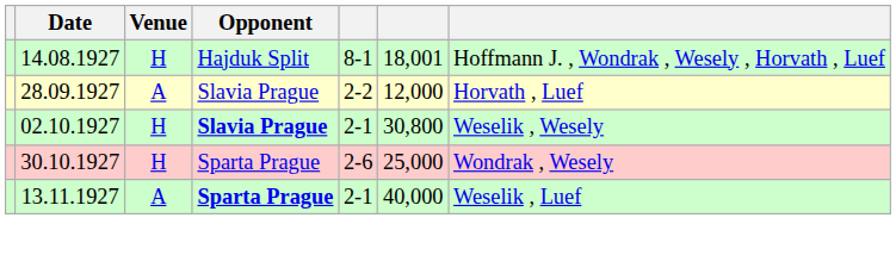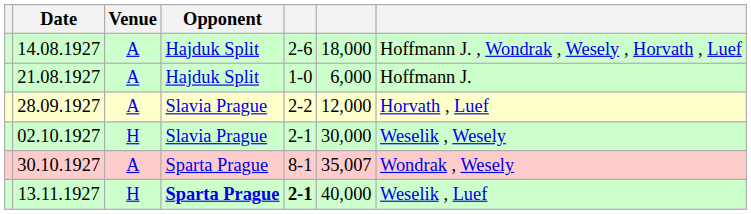 <table class="wikitable" Style="text-align: center">
 <tr>
 <th></th>
 <th>Date</th>
 <th>Venue</th>
 <th>Opponent</th>
 <th></th>
 <th></th>
 <th></th>
 </tr>
 <tr style="background:#cfc">
 <td></td>
 <td>14.08.1927</td>
-<td><a href='#'>H</a></td>
+<td><a href='#'>A</a></td>
 <td align="left"><a href='#'>Hajduk Split</a> </td>
-<td>8-1</td>
-<td align="right">18,001</td>
+<td>2-6</td>
+<td align="right">18,000</td>
 <td align="left">Hoffmann J.   , <a href='#'>Wondrak</a> , <a href='#'>Wesely</a>  , <a href='#'>Horvath</a> , <a href='#'>Luef</a> </td>
+</tr>
+<tr style="background:#cfc">
+<td></td>
+<td>21.08.1927</td>
+<td><a href='#'>A</a></td>
+<td align="left"><a href='#'>Hajduk Split</a> </td>
+<td>1-0</td>
+<td align="right">6,000</td>
+<td align="left">Hoffmann J. </td>
 </tr>
 <tr style="background:#ffc">
 <td></td>
 <td>28.09.1927</td>
 <td><a href='#'>A</a></td>
 <td align="left"><a href='#'>Slavia Prague</a> </td>
 <td>2-2</td>
 <td align="right">12,000</td>
 <td align="left"><a href='#'>Horvath</a> , <a href='#'>Luef</a> </td>
 </tr>
 <tr style="background:#cfc">
 <td></td>
 <td>02.10.1927</td>
 <td><a href='#'>H</a></td>
-<td align="left"><strong><a href='#'>Slavia Prague</a> </strong></td>
+<td align="left"><a href='#'>Slavia Prague</a> </td>
 <td>2-1</td>
-<td align="right">30,800</td>
+<td align="right">30,000</td>
 <td align="left"><a href='#'>Weselik</a> , <a href='#'>Wesely</a> </td>
 </tr>
 <tr style="background:#fcc">
 <td></td>
 <td>30.10.1927</td>
-<td><a href='#'>H</a></td>
+<td><a href='#'>A</a></td>
 <td align="left"><a href='#'>Sparta Prague</a> </td>
-<td>2-6</td>
-<td align="right">25,000</td>
+<td>8-1</td>
+<td align="right">35,007</td>
 <td align="left"><a href='#'>Wondrak</a> , <a href='#'>Wesely</a> </td>
 </tr>
 <tr style="background:#cfc">
 <td></td>
 <td>13.11.1927</td>
-<td><a href='#'>A</a></td>
+<td><a href='#'>H</a></td>
 <td align="left"><strong><a href='#'>Sparta Prague</a> </strong></td>
-<td>2-1</td>
+<td><strong>2-1</strong></td>
 <td align="right">40,000</td>
 <td align="left"><a href='#'>Weselik</a> , <a href='#'>Luef</a> </td>
 </tr>
 </table>
